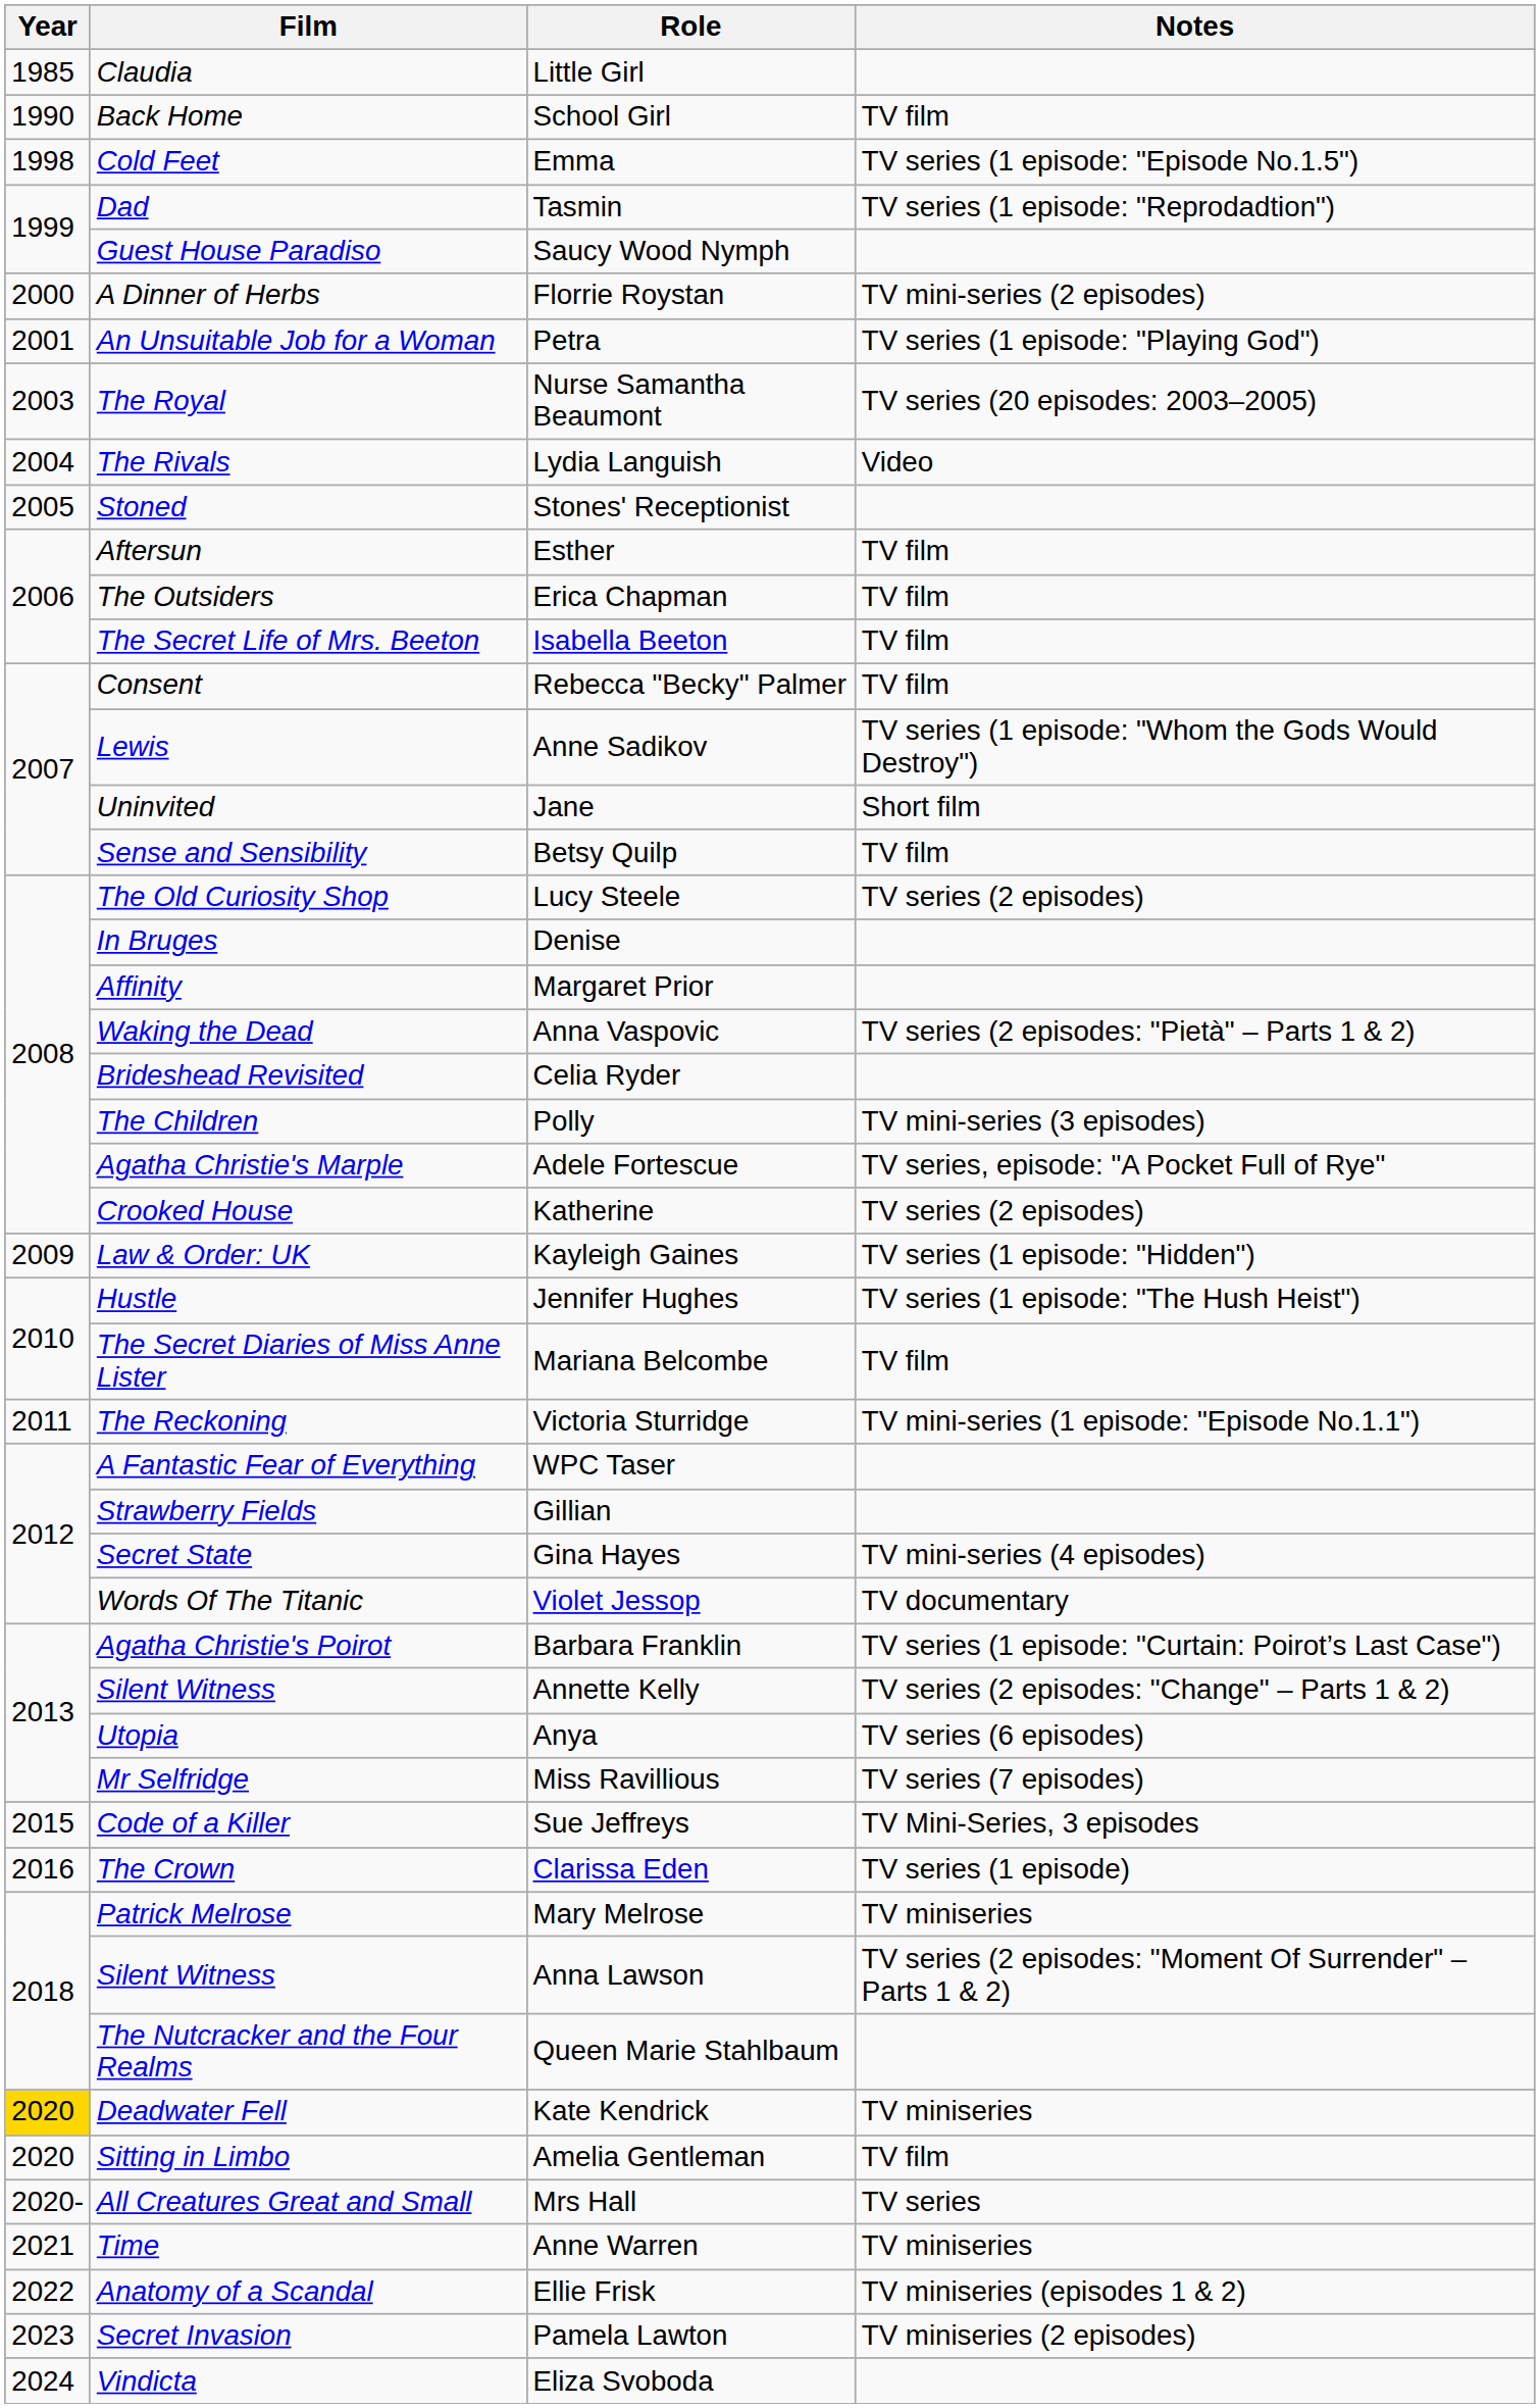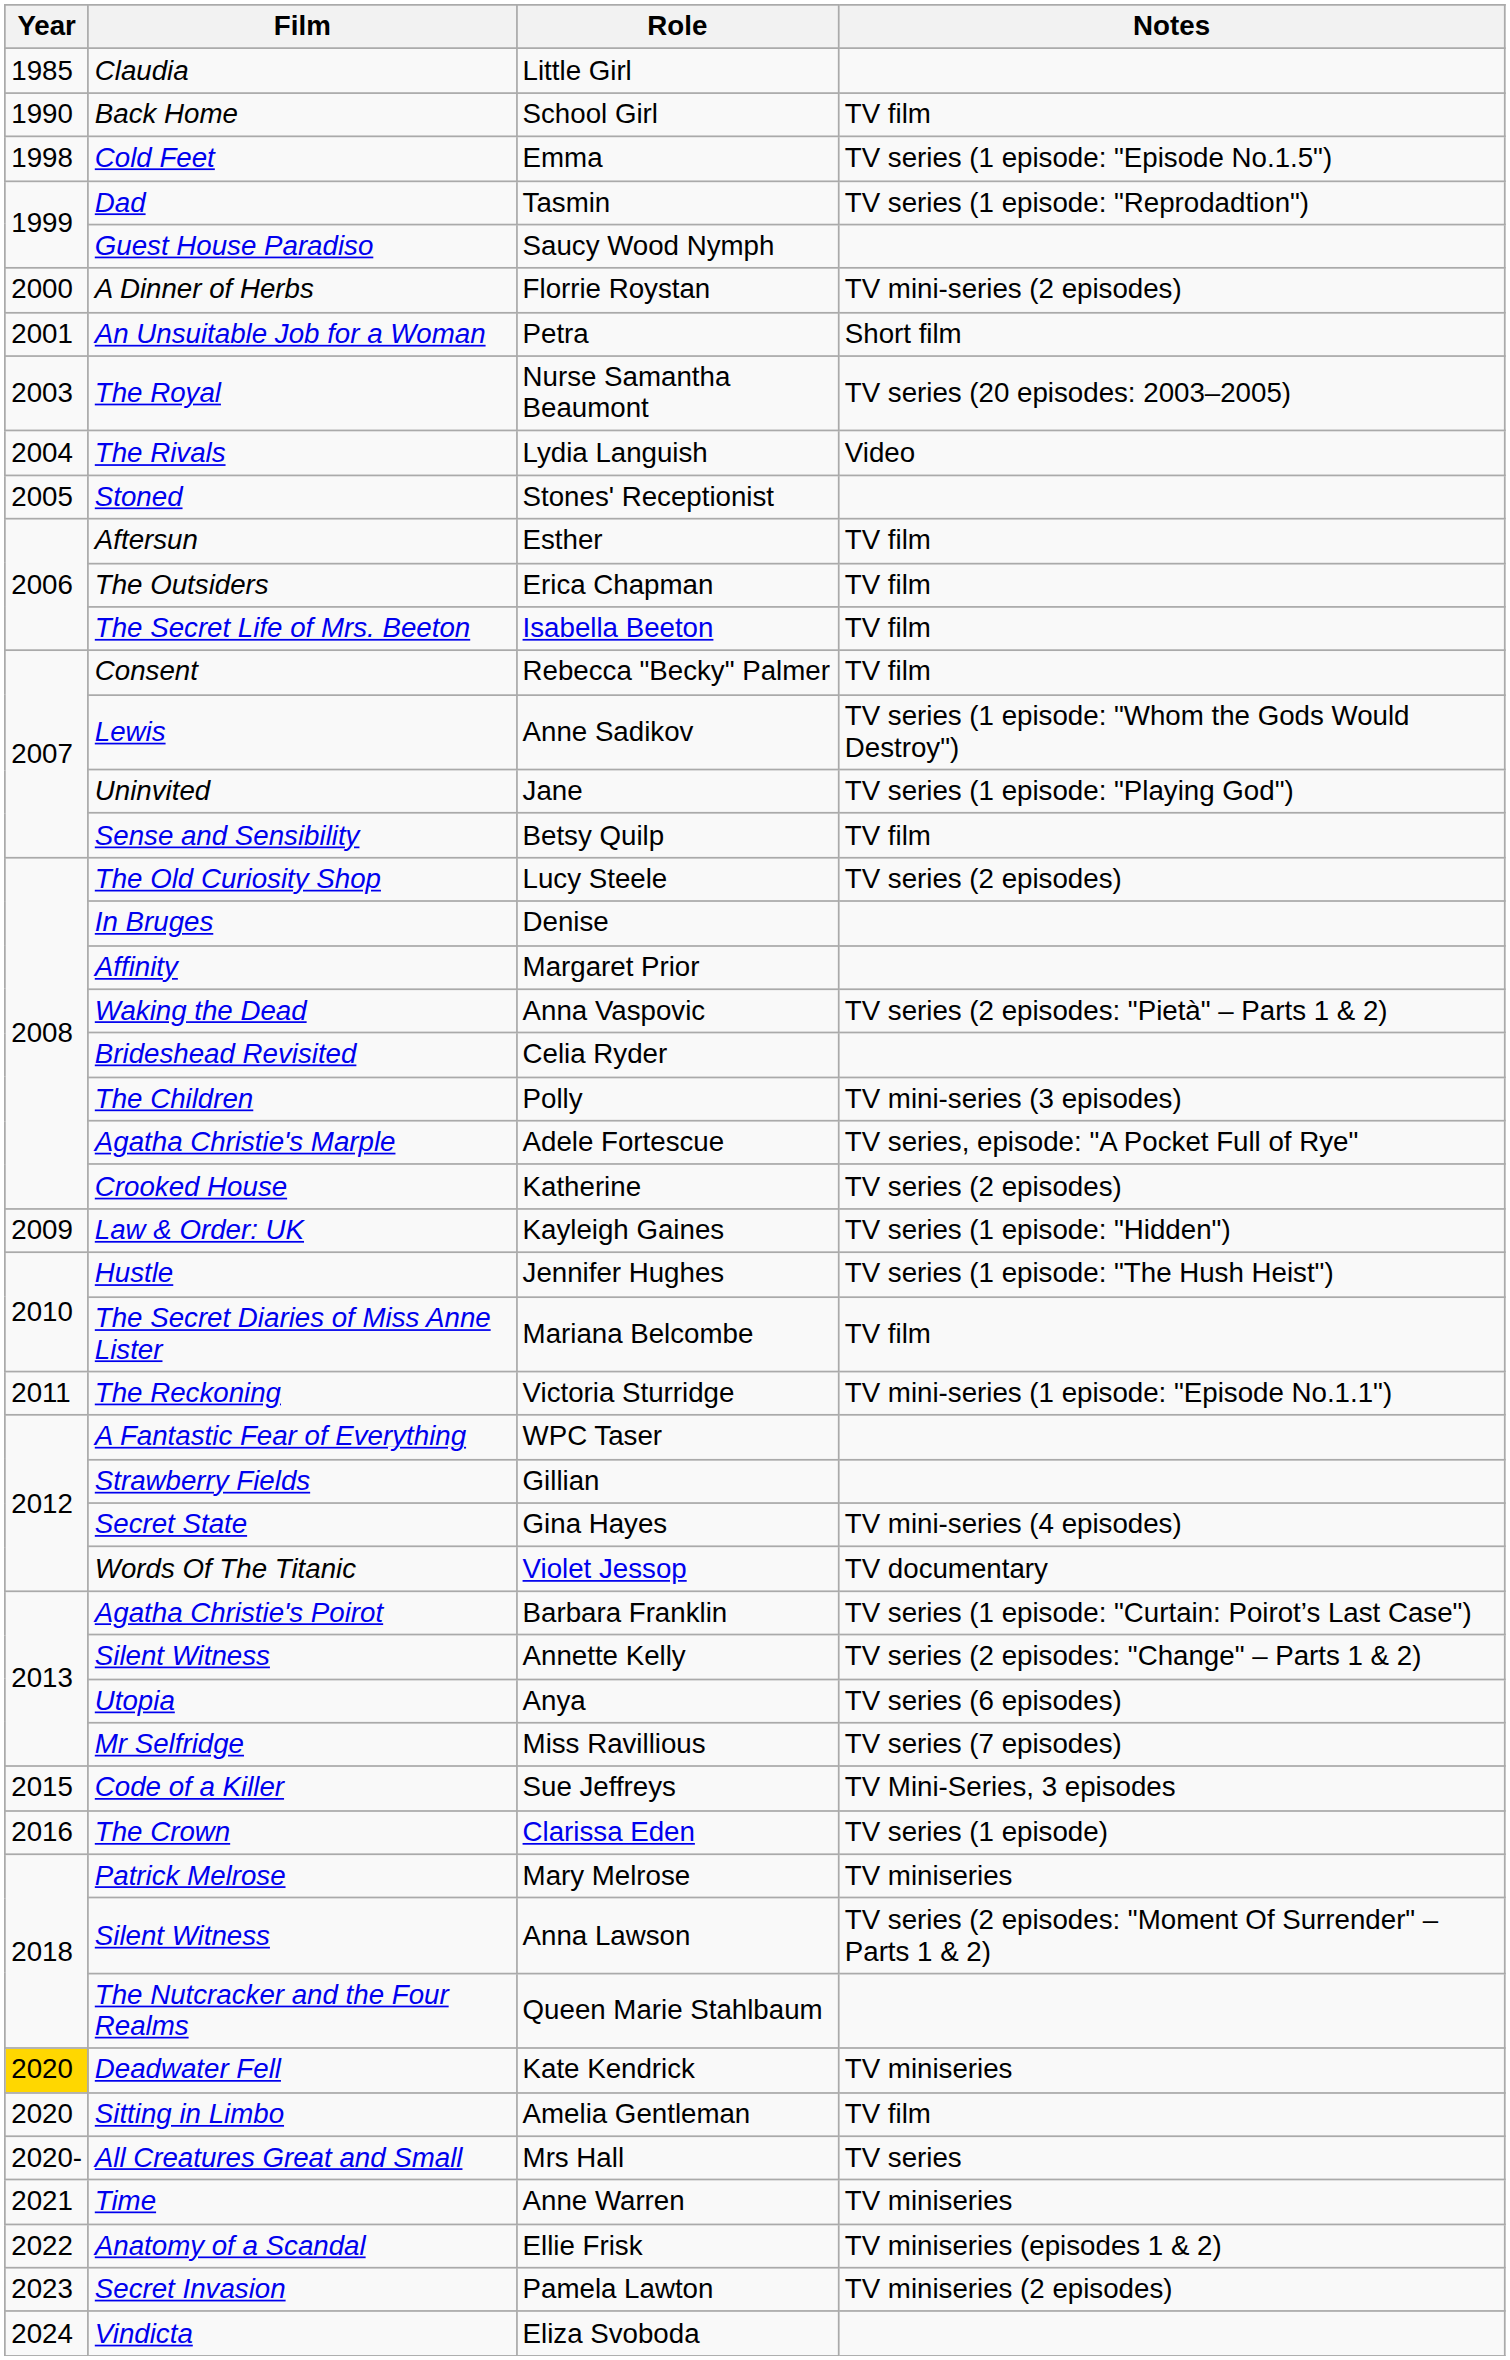 <table class="wikitable">
 <tr>
 <th>Year</th>
 <th>Film</th>
 <th>Role</th>
 <th>Notes</th>
 </tr>
 <tr>
 <td rowspan="1">1985</td>
 <td><em>Claudia</em></td>
 <td>Little Girl</td>
 <td></td>
 </tr>
 <tr>
 <td>1990</td>
 <td><em>Back Home</em></td>
 <td>School Girl</td>
 <td>TV film</td>
 </tr>
 <tr>
 <td>1998</td>
 <td><em><a href='#'>Cold Feet</a></em></td>
 <td>Emma</td>
 <td>TV series (1 episode: "Episode No.1.5")</td>
 </tr>
 <tr>
 <td rowspan="2">1999</td>
 <td><em><a href='#'>Dad</a></em></td>
 <td>Tasmin</td>
 <td>TV series (1 episode: "Reprodadtion")</td>
 </tr>
 <tr>
 <td><em><a href='#'>Guest House Paradiso</a></em></td>
 <td>Saucy Wood Nymph</td>
 <td></td>
 </tr>
 <tr>
 <td>2000</td>
 <td><em>A Dinner of Herbs</em></td>
 <td>Florrie Roystan</td>
 <td>TV mini-series (2 episodes)</td>
 </tr>
 <tr>
 <td>2001</td>
 <td><em><a href='#'>An Unsuitable Job for a Woman</a></em></td>
 <td>Petra</td>
-<td>TV series (1 episode: "Playing God")</td>
+<td>Short film</td>
 </tr>
 <tr>
 <td>2003</td>
 <td><em><a href='#'>The Royal</a></em></td>
 <td>Nurse Samantha Beaumont</td>
 <td>TV series (20 episodes: 2003–2005)</td>
 </tr>
 <tr>
 <td>2004</td>
 <td><em><a href='#'>The Rivals</a></em></td>
 <td>Lydia Languish</td>
 <td>Video</td>
 </tr>
 <tr>
 <td rowspan="1">2005</td>
 <td><a href='#'><em>Stoned</em></a></td>
 <td>Stones' Receptionist</td>
 <td></td>
 </tr>
 <tr>
 <td rowspan="3">2006</td>
 <td><em>Aftersun</em></td>
 <td>Esther</td>
 <td>TV film</td>
 </tr>
 <tr>
 <td><em>The Outsiders</em></td>
 <td>Erica Chapman</td>
 <td>TV film</td>
 </tr>
 <tr>
 <td><a href='#'><em>The Secret Life of Mrs. Beeton</em></a></td>
 <td><a href='#'>Isabella Beeton</a></td>
 <td>TV film</td>
 </tr>
 <tr>
 <td rowspan="4">2007</td>
 <td><em>Consent</em></td>
 <td>Rebecca "Becky" Palmer</td>
 <td>TV film</td>
 </tr>
 <tr>
 <td><a href='#'><em>Lewis</em></a></td>
 <td>Anne Sadikov</td>
 <td>TV series (1 episode: "Whom the Gods Would Destroy")</td>
 </tr>
 <tr>
 <td><em>Uninvited</em></td>
 <td>Jane</td>
-<td>Short film</td>
+<td>TV series (1 episode: "Playing God")</td>
 </tr>
 <tr>
 <td><a href='#'><em>Sense and Sensibility</em></a></td>
 <td>Betsy Quilp</td>
 <td>TV film</td>
 </tr>
 <tr>
 <td rowspan="8">2008</td>
 <td><a href='#'><em>The Old Curiosity Shop</em></a></td>
 <td>Lucy Steele</td>
 <td>TV series (2 episodes)</td>
 </tr>
 <tr>
 <td><em><a href='#'>In Bruges</a></em></td>
 <td>Denise</td>
 <td></td>
 </tr>
 <tr>
 <td><a href='#'><em>Affinity</em></a></td>
 <td>Margaret Prior</td>
 <td></td>
 </tr>
 <tr>
 <td><a href='#'><em>Waking the Dead</em></a></td>
 <td>Anna Vaspovic</td>
 <td>TV series (2 episodes: "Pietà" – Parts 1 & 2)</td>
 </tr>
 <tr>
 <td><a href='#'><em>Brideshead Revisited</em></a></td>
 <td>Celia Ryder</td>
 <td></td>
 </tr>
 <tr>
 <td><a href='#'><em>The Children</em></a></td>
 <td>Polly</td>
 <td>TV mini-series (3 episodes)</td>
 </tr>
 <tr>
 <td><em><a href='#'>Agatha Christie's Marple</a></em></td>
 <td>Adele Fortescue</td>
 <td>TV series, episode: "A Pocket Full of Rye"</td>
 </tr>
 <tr>
 <td><a href='#'><em>Crooked House</em></a></td>
 <td>Katherine</td>
 <td>TV series (2 episodes)</td>
 </tr>
 <tr>
 <td>2009</td>
 <td><em><a href='#'>Law & Order: UK</a></em></td>
 <td>Kayleigh Gaines</td>
 <td>TV series (1 episode: "Hidden")</td>
 </tr>
 <tr>
 <td rowspan="2">2010</td>
 <td><a href='#'><em>Hustle</em></a></td>
 <td>Jennifer Hughes</td>
 <td>TV series (1 episode: "The Hush Heist")</td>
 </tr>
 <tr>
 <td><em><a href='#'>The Secret Diaries of Miss Anne Lister</a></em></td>
 <td>Mariana Belcombe</td>
 <td>TV film</td>
 </tr>
 <tr>
 <td>2011</td>
 <td><a href='#'><em>The Reckoning</em></a></td>
 <td>Victoria Sturridge</td>
 <td>TV mini-series (1 episode: "Episode No.1.1")</td>
 </tr>
 <tr>
 <td rowspan="4">2012</td>
 <td><em><a href='#'>A Fantastic Fear of Everything</a></em></td>
 <td>WPC Taser</td>
 <td></td>
 </tr>
 <tr>
 <td><em><a href='#'>Strawberry Fields</a></em></td>
 <td>Gillian</td>
 <td></td>
 </tr>
 <tr>
 <td><a href='#'><em>Secret State</em></a></td>
 <td>Gina Hayes</td>
 <td>TV mini-series (4 episodes)</td>
 </tr>
 <tr>
 <td><em>Words Of The Titanic</em></td>
 <td><a href='#'>Violet Jessop</a></td>
 <td>TV documentary</td>
 </tr>
 <tr>
 <td rowspan="4">2013</td>
 <td><em><a href='#'>Agatha Christie's Poirot</a></em></td>
 <td>Barbara Franklin</td>
 <td>TV series (1 episode: "Curtain: Poirot’s Last Case")</td>
 </tr>
 <tr>
 <td><em><a href='#'>Silent Witness</a></em></td>
 <td>Annette Kelly</td>
 <td>TV series (2 episodes: "Change" – Parts 1 & 2)</td>
 </tr>
 <tr>
 <td><a href='#'><em>Utopia</em></a></td>
 <td>Anya</td>
 <td>TV series (6 episodes)</td>
 </tr>
 <tr>
 <td><em><a href='#'>Mr Selfridge</a></em></td>
 <td>Miss Ravillious</td>
 <td>TV series (7 episodes)</td>
 </tr>
 <tr>
 <td>2015</td>
 <td><em><a href='#'>Code of a Killer</a></em></td>
 <td>Sue Jeffreys</td>
 <td>TV Mini-Series, 3 episodes</td>
 </tr>
 <tr>
 <td>2016</td>
 <td><em><a href='#'>The Crown</a></em></td>
 <td><a href='#'>Clarissa Eden</a></td>
 <td>TV series (1 episode)</td>
 </tr>
 <tr>
 <td rowspan="3">2018</td>
 <td><em><a href='#'>Patrick Melrose</a></em></td>
 <td>Mary Melrose</td>
 <td>TV miniseries</td>
 </tr>
 <tr>
 <td><em><a href='#'>Silent Witness</a></em></td>
 <td>Anna Lawson</td>
 <td>TV series (2 episodes: "Moment Of Surrender" – Parts 1 & 2)</td>
 </tr>
 <tr>
 <td><em><a href='#'>The Nutcracker and the Four Realms</a></em></td>
 <td>Queen Marie Stahlbaum</td>
 </tr>
 <tr>
 <td style="background: gold;">2020</td>
 <td><em><a href='#'>Deadwater Fell</a></em></td>
 <td>Kate Kendrick</td>
 <td>TV miniseries</td>
 </tr>
 <tr>
 <td>2020</td>
 <td><em><a href='#'>Sitting in Limbo</a></em></td>
 <td>Amelia Gentleman</td>
 <td>TV film</td>
 </tr>
 <tr>
 <td>2020-</td>
 <td><em><a href='#'>All Creatures Great and Small</a></em></td>
 <td>Mrs Hall</td>
 <td>TV series</td>
 </tr>
 <tr>
 <td>2021</td>
 <td><em><a href='#'>Time</a></em></td>
 <td>Anne Warren</td>
 <td>TV miniseries</td>
 </tr>
 <tr>
 <td>2022</td>
 <td><em><a href='#'>Anatomy of a Scandal</a></em></td>
 <td>Ellie Frisk</td>
 <td>TV miniseries (episodes 1 & 2)</td>
 </tr>
 <tr>
 <td>2023</td>
 <td><em><a href='#'>Secret Invasion</a></em></td>
 <td>Pamela Lawton</td>
 <td>TV miniseries (2 episodes)</td>
 </tr>
 <tr>
 <td>2024</td>
 <td><em><a href='#'>Vindicta</a></em></td>
 <td>Eliza Svoboda</td>
 </tr>
 </table>
